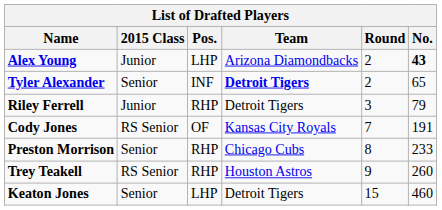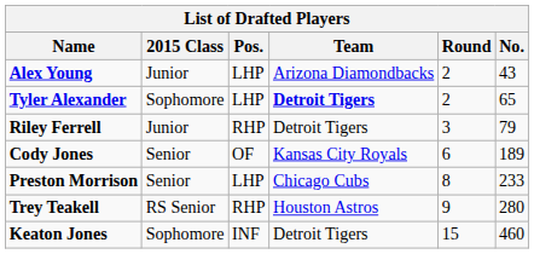 <table class="wikitable collapsible collapsed">
 <tr>
 <th colspan="6">List of Drafted Players</th>
 </tr>
 <tr>
 <th>Name</th>
 <th>2015 Class</th>
 <th>Pos.</th>
 <th>Team</th>
 <th>Round</th>
 <th>No.</th>
 </tr>
 <tr>
 <td><strong><a href='#'>Alex Young</a></strong></td>
 <td>Junior</td>
 <td>LHP</td>
 <td><a href='#'>Arizona Diamondbacks</a></td>
 <td>2</td>
-<td><strong>43</strong></td>
+<td>43</td>
 </tr>
 <tr>
 <td><strong><a href='#'>Tyler Alexander</a></strong></td>
-<td>Senior</td>
-<td>INF</td>
+<td>Sophomore</td>
+<td>LHP</td>
 <td><strong><a href='#'>Detroit Tigers</a></strong></td>
 <td>2</td>
 <td>65</td>
 </tr>
 <tr>
 <td><strong>Riley Ferrell</strong></td>
 <td>Junior</td>
 <td>RHP</td>
 <td>Detroit Tigers</td>
 <td>3</td>
 <td>79</td>
 </tr>
 <tr>
 <td><strong>Cody Jones</strong></td>
-<td>RS Senior</td>
+<td>Senior</td>
 <td>OF</td>
 <td><a href='#'>Kansas City Royals</a></td>
-<td>7</td>
-<td>191</td>
+<td>6</td>
+<td>189</td>
 </tr>
 <tr>
 <td><strong>Preston Morrison</strong></td>
 <td>Senior</td>
-<td>RHP</td>
+<td>LHP</td>
 <td><a href='#'>Chicago Cubs</a></td>
 <td>8</td>
 <td>233</td>
 </tr>
 <tr>
 <td><strong>Trey Teakell</strong></td>
 <td>RS Senior</td>
 <td>RHP</td>
 <td><a href='#'>Houston Astros</a></td>
 <td>9</td>
-<td>260</td>
+<td>280</td>
 </tr>
 <tr>
 <td><strong>Keaton Jones</strong></td>
-<td>Senior</td>
-<td>LHP</td>
+<td>Sophomore</td>
+<td>INF</td>
 <td>Detroit Tigers</td>
 <td>15</td>
 <td>460</td>
 </tr>
 </table>
